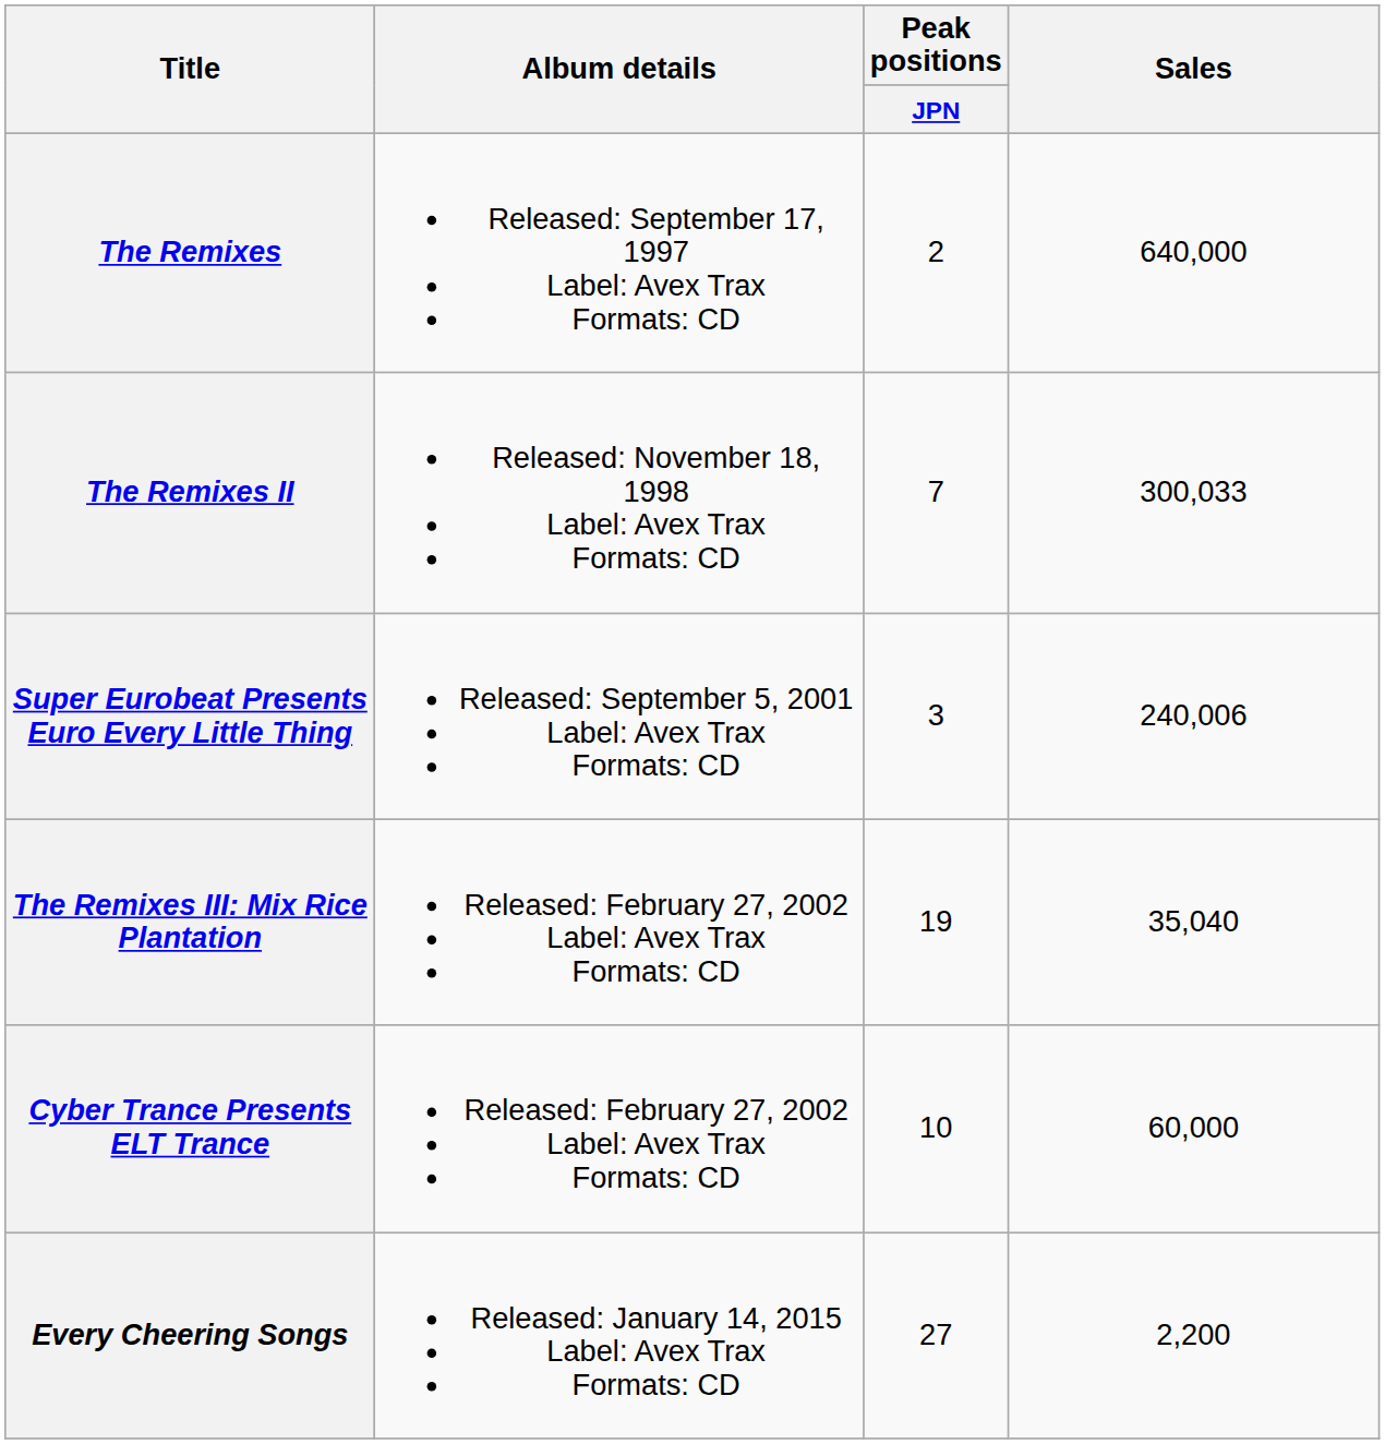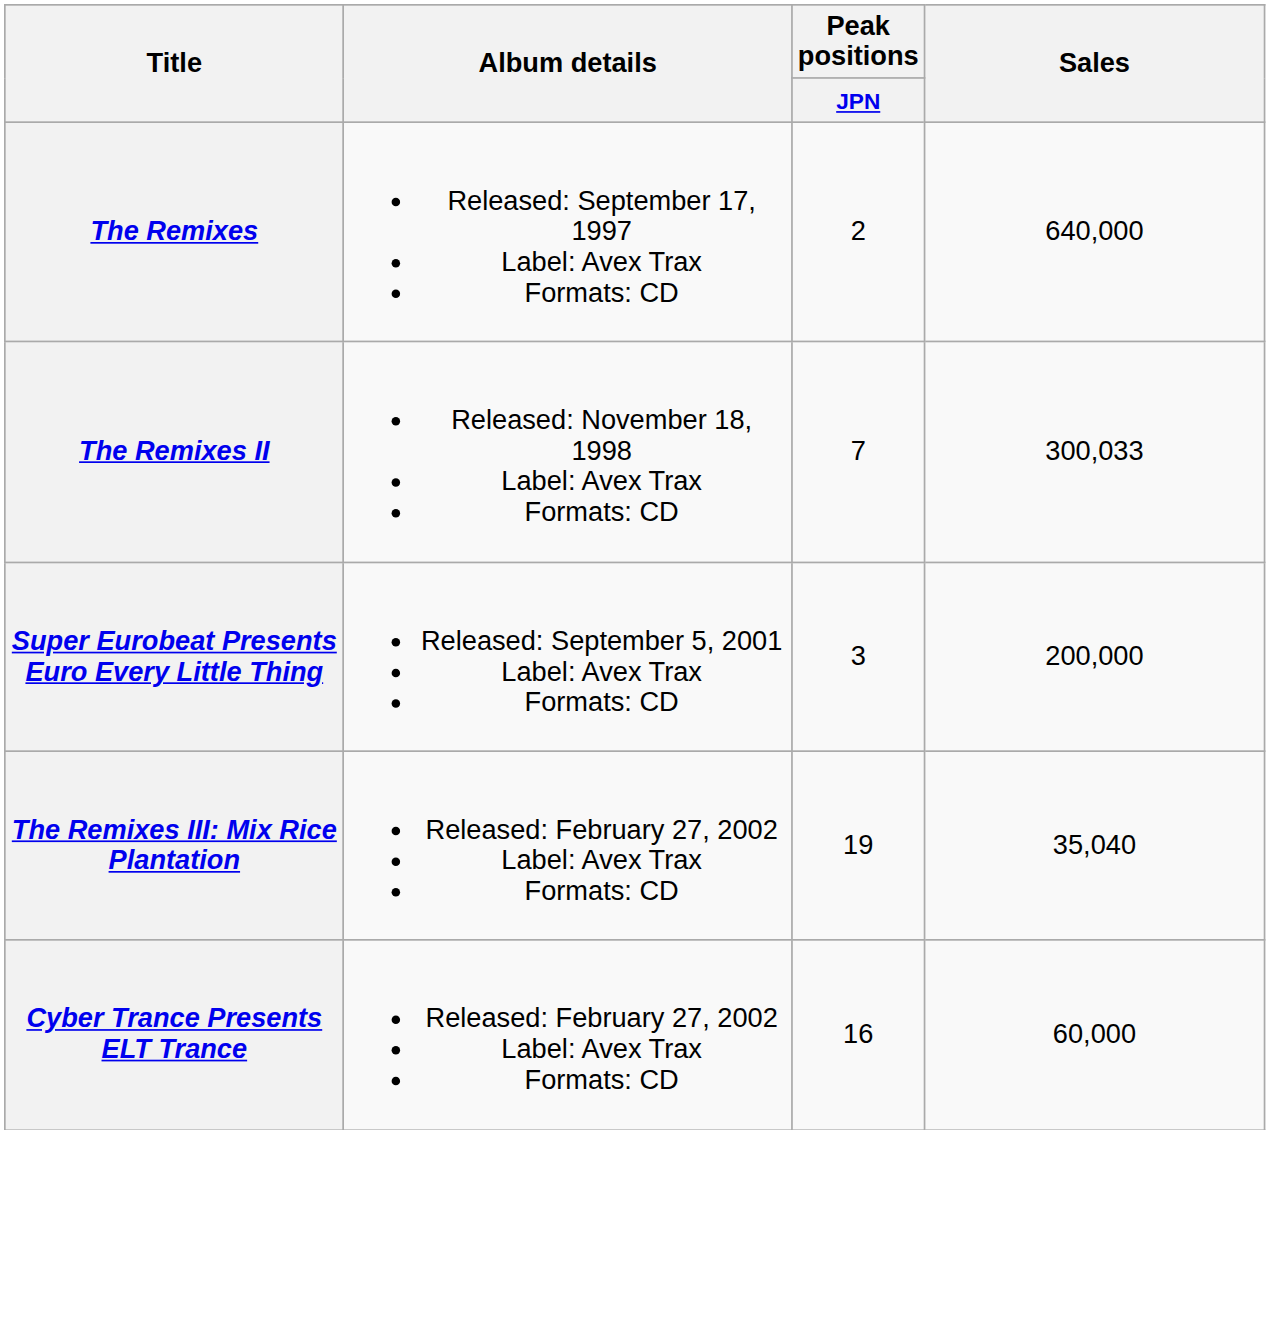 <table class="wikitable plainrowheaders" style="text-align:center;">
 <tr>
 <th style="width:12em;" rowspan="2">Title</th>
 <th style="width:16em;" rowspan="2">Album details</th>
 <th colspan="1">Peak positions</th>
 <th style="width:12em;" rowspan="2">Sales</th>
 </tr>
 <tr>
 <th style="width:2.5em;"><small><a href='#'>JPN</a></small><br></th>
 </tr>
 <tr>
 <th scope="row"><em><a href='#'>The Remixes</a></em></th>
 <td><br><ul><li>Released: September 17, 1997</li><li>Label: Avex Trax</li><li>Formats: CD</li></ul></td>
 <td>2</td>
 <td>640,000</td>
 </tr>
 <tr>
 <th scope="row"><em><a href='#'>The Remixes II</a></em></th>
 <td><br><ul><li>Released: November 18, 1998</li><li>Label: Avex Trax</li><li>Formats: CD</li></ul></td>
 <td>7</td>
 <td>300,033</td>
 </tr>
 <tr>
 <th scope="row"><em><a href='#'>Super Eurobeat Presents Euro Every Little Thing</a></em></th>
 <td><br><ul><li>Released: September 5, 2001</li><li>Label: Avex Trax</li><li>Formats: CD</li></ul></td>
 <td>3</td>
-<td>240,006</td>
+<td>200,000</td>
 </tr>
 <tr>
 <th scope="row"><em><a href='#'>The Remixes III: Mix Rice Plantation</a></em></th>
 <td><br><ul><li>Released: February 27, 2002</li><li>Label: Avex Trax</li><li>Formats: CD</li></ul></td>
 <td>19</td>
 <td>35,040</td>
 </tr>
 <tr>
 <th scope="row"><em><a href='#'>Cyber Trance Presents ELT Trance</a></em></th>
 <td><br><ul><li>Released: February 27, 2002</li><li>Label: Avex Trax</li><li>Formats: CD</li></ul></td>
-<td>10</td>
+<td>16</td>
 <td>60,000</td>
 </tr>
-<tr>
-<th scope="row"><em>Every Cheering Songs</em></th>
-<td><br><ul><li>Released: January 14, 2015</li><li>Label: Avex Trax</li><li>Formats: CD</li></ul></td>
-<td>27</td>
-<td>2,200</td>
-</tr>
 </table>
